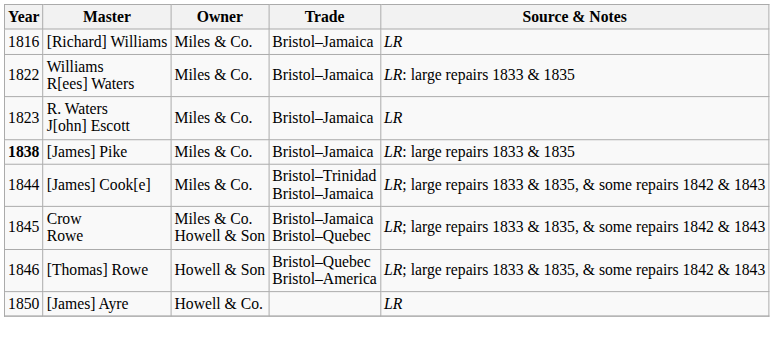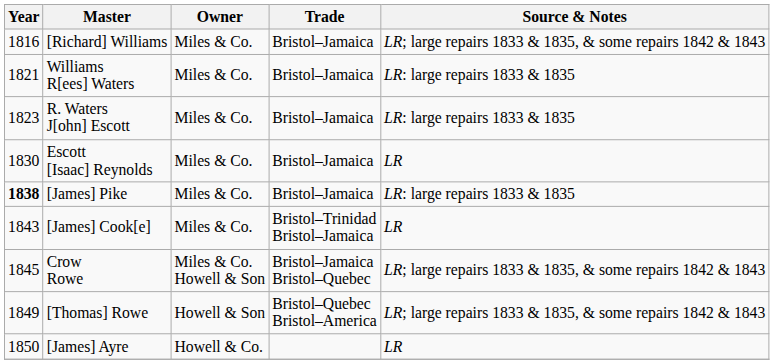 <table class=" wikitable">
 <tr>
 <th>Year</th>
 <th>Master</th>
 <th>Owner</th>
 <th>Trade</th>
 <th>Source & Notes</th>
 </tr>
 <tr>
 <td>1816</td>
 <td>[Richard] Williams</td>
 <td>Miles & Co.</td>
 <td>Bristol–Jamaica</td>
-<td><em>LR</em></td>
+<td><em>LR</em>; large repairs 1833 & 1835, & some repairs 1842 & 1843</td>
 </tr>
 <tr>
-<td>1822</td>
+<td>1821</td>
 <td>Williams<br>R[ees] Waters</td>
 <td>Miles & Co.</td>
 <td>Bristol–Jamaica</td>
 <td><em>LR</em>: large repairs 1833 & 1835</td>
 </tr>
 <tr>
 <td>1823</td>
 <td>R. Waters<br>J[ohn] Escott</td>
+<td>Miles & Co.</td>
+<td>Bristol–Jamaica</td>
+<td><em>LR</em>: large repairs 1833 & 1835</td>
+</tr>
+<tr>
+<td>1830</td>
+<td>Escott<br>[Isaac] Reynolds</td>
 <td>Miles & Co.</td>
 <td>Bristol–Jamaica</td>
 <td><em>LR</em></td>
 </tr>
 <tr>
 <td><strong>1838</strong></td>
 <td>[James] Pike</td>
 <td>Miles & Co.</td>
 <td>Bristol–Jamaica</td>
 <td><em>LR</em>: large repairs 1833 & 1835</td>
 </tr>
 <tr>
-<td>1844</td>
+<td>1843</td>
 <td>[James] Cook[e]</td>
 <td>Miles & Co.</td>
 <td>Bristol–Trinidad<br>Bristol–Jamaica</td>
-<td><em>LR</em>; large repairs 1833 & 1835, & some repairs 1842 & 1843</td>
+<td><em>LR</em></td>
 </tr>
 <tr>
 <td>1845</td>
 <td>Crow<br>Rowe</td>
 <td>Miles & Co.<br>Howell & Son</td>
 <td>Bristol–Jamaica<br>Bristol–Quebec</td>
 <td><em>LR</em>; large repairs 1833 & 1835, & some repairs 1842 & 1843</td>
 </tr>
 <tr>
-<td>1846</td>
+<td>1849</td>
 <td>[Thomas] Rowe</td>
 <td>Howell & Son</td>
 <td>Bristol–Quebec<br>Bristol–America</td>
 <td><em>LR</em>; large repairs 1833 & 1835, & some repairs 1842 & 1843</td>
 </tr>
 <tr>
 <td>1850</td>
 <td>[James] Ayre</td>
 <td>Howell & Co.</td>
 <td></td>
 <td><em>LR</em></td>
 </tr>
 <tr>
 </tr>
 </table>
